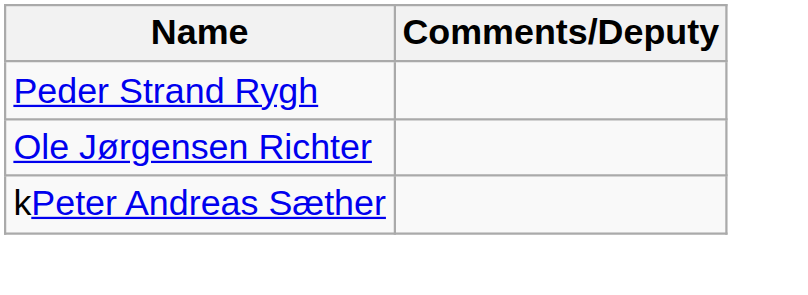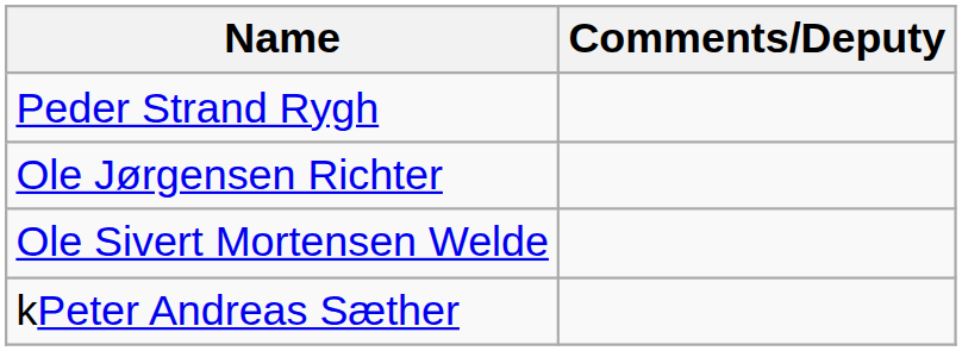 <table class="wikitable">
 <tr>
 <th>Name</th>
 <th>Comments/Deputy</th>
 </tr>
 <tr>
 <td><a href='#'>Peder Strand Rygh</a></td>
 <td></td>
 </tr>
 <tr>
 <td><a href='#'>Ole Jørgensen Richter</a></td>
 <td></td>
 </tr>
 <tr>
+<td><a href='#'>Ole Sivert Mortensen Welde</a></td>
+<td></td>
+</tr>
+<tr>
 <td>k<a href='#'>Peter Andreas Sæther</a></td>
 <td></td>
 </tr>
 </table>
